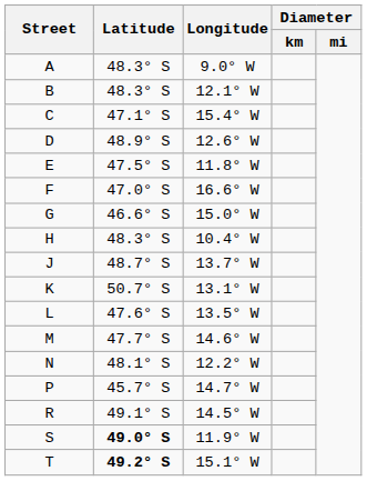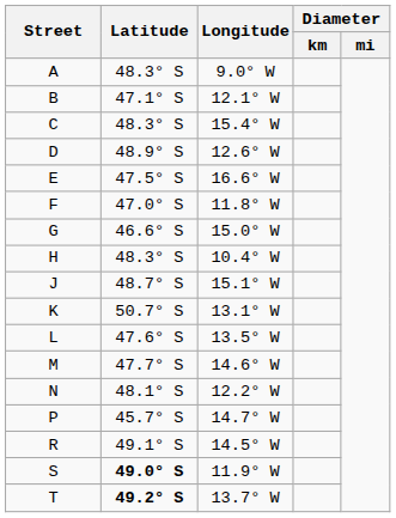 <table class="wikitable sortable">
 <tr>
 <th width="25%" scope="col" rowspan=2>Street</th>
 <th width="25%" scope="col" rowspan=2>Latitude</th>
 <th width="25%" scope="col" rowspan=2>Longitude</th>
 <th width="25%" scope="col" colspan=2>Diameter</th>
 </tr>
 <tr>
 <th scope="col">km</th>
 <th scope="col">mi</th>
 </tr>
 <tr>
 <td align="center">A</td>
 <td align="center">48.3° S</td>
 <td align="center">9.0° W</td>
 <td></td>
 </tr>
 <tr>
 <td align="center">B</td>
-<td align="center">48.3° S</td>
+<td align="center">47.1° S</td>
 <td align="center">12.1° W</td>
 <td></td>
 </tr>
 <tr>
 <td align="center">C</td>
-<td align="center">47.1° S</td>
+<td align="center">48.3° S</td>
 <td align="center">15.4° W</td>
 <td></td>
 </tr>
 <tr>
 <td align="center">D</td>
 <td align="center">48.9° S</td>
 <td align="center">12.6° W</td>
 <td></td>
 </tr>
 <tr>
 <td align="center">E</td>
 <td align="center">47.5° S</td>
-<td align="center">11.8° W</td>
+<td align="center">16.6° W</td>
 <td></td>
 </tr>
 <tr>
 <td align="center">F</td>
 <td align="center">47.0° S</td>
-<td align="center">16.6° W</td>
+<td align="center">11.8° W</td>
 <td></td>
 </tr>
 <tr>
 <td align="center">G</td>
 <td align="center">46.6° S</td>
 <td align="center">15.0° W</td>
 <td></td>
 </tr>
 <tr>
 <td align="center">H</td>
 <td align="center">48.3° S</td>
 <td align="center">10.4° W</td>
 <td></td>
 </tr>
 <tr>
 <td align="center">J</td>
 <td align="center">48.7° S</td>
-<td align="center">13.7° W</td>
+<td align="center">15.1° W</td>
 <td></td>
 </tr>
 <tr>
 <td align="center">K</td>
 <td align="center">50.7° S</td>
 <td align="center">13.1° W</td>
 <td></td>
 </tr>
 <tr>
 <td align="center">L</td>
 <td align="center">47.6° S</td>
 <td align="center">13.5° W</td>
 <td></td>
 </tr>
 <tr>
 <td align="center">M</td>
 <td align="center">47.7° S</td>
 <td align="center">14.6° W</td>
 <td></td>
 </tr>
 <tr>
 <td align="center">N</td>
 <td align="center">48.1° S</td>
 <td align="center">12.2° W</td>
 <td></td>
 </tr>
 <tr>
 <td align="center">P</td>
 <td align="center">45.7° S</td>
 <td align="center">14.7° W</td>
 <td></td>
 </tr>
 <tr>
 <td align="center">R</td>
 <td align="center">49.1° S</td>
 <td align="center">14.5° W</td>
 <td></td>
 </tr>
 <tr>
 <td align="center">S</td>
 <td align="center"><strong>49.0° S</strong></td>
 <td align="center">11.9° W</td>
 <td></td>
 </tr>
 <tr>
 <td align="center">T</td>
 <td align="center"><strong>49.2° S</strong></td>
-<td align="center">15.1° W</td>
+<td align="center">13.7° W</td>
 <td></td>
 </tr>
 </table>
